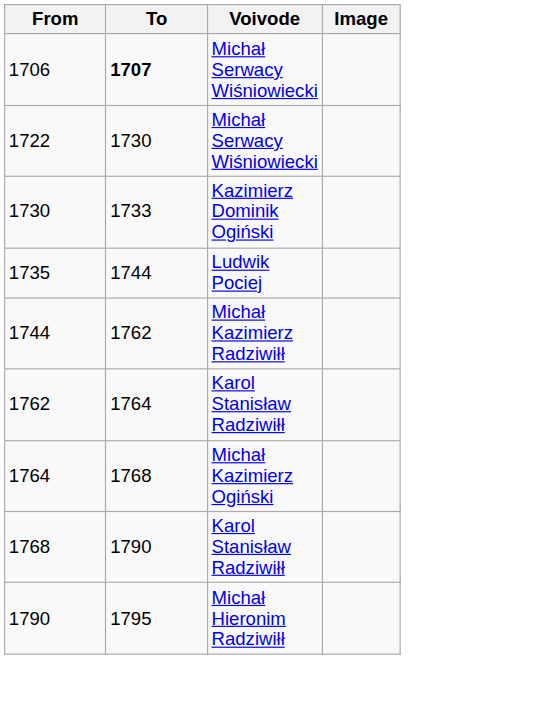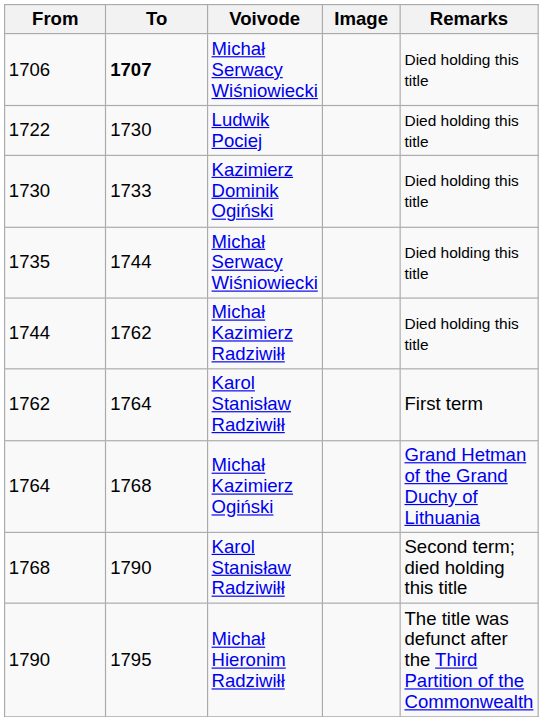 <table class="wikitable">
 <tr align="left">
 <th width="80pt">From</th>
 <th width="80pt">To</th>
 <th width="60pt">Voivode</th>
 <th width="60pt">Image</th>
+<th width="60pt">Remarks</th>
 </tr>
 <tr ---->
 <td>1706</td>
 <td><strong>1707</strong></td>
 <td><a href='#'>Michał Serwacy Wiśniowiecki</a></td>
 <td></td>
+<td><small>Died holding this title</small></td>
 </tr>
 <tr ---->
 <td>1722</td>
 <td>1730</td>
-<td><a href='#'>Michał Serwacy Wiśniowiecki</a></td>
+<td><a href='#'>Ludwik Pociej</a></td>
 <td></td>
+<td><small>Died holding this title</small></td>
 </tr>
 <tr ---->
 <td>1730</td>
 <td>1733</td>
 <td><a href='#'>Kazimierz Dominik Ogiński</a></td>
 <td></td>
+<td><small>Died holding this title</small></td>
 </tr>
 <tr ---->
 <td>1735</td>
 <td>1744</td>
-<td><a href='#'>Ludwik Pociej</a></td>
+<td><a href='#'>Michał Serwacy Wiśniowiecki</a></td>
 <td></td>
+<td><small>Died holding this title</small></td>
 </tr>
 <tr ---->
 <td>1744</td>
 <td>1762</td>
 <td><a href='#'>Michał Kazimierz Radziwiłł</a></td>
 <td></td>
+<td><small>Died holding this title</small></td>
 </tr>
 <tr ---->
 <td>1762</td>
 <td>1764</td>
 <td><a href='#'>Karol Stanisław Radziwiłł</a></td>
 <td></td>
+<td>First term</td>
 </tr>
 <tr ---->
 <td>1764</td>
 <td>1768</td>
 <td><a href='#'>Michał Kazimierz Ogiński</a></td>
 <td></td>
+<td><a href='#'>Grand Hetman of the Grand Duchy of Lithuania</a></td>
 </tr>
 <tr ---->
 <td>1768</td>
 <td>1790</td>
 <td><a href='#'>Karol Stanisław Radziwiłł</a></td>
 <td></td>
+<td>Second term; died holding this title</td>
 </tr>
 <tr ---->
 <td>1790</td>
 <td>1795</td>
 <td><a href='#'>Michał Hieronim Radziwiłł</a></td>
 <td></td>
+<td>The title was defunct after the <a href='#'>Third Partition of the Commonwealth</a></td>
 </tr>
 </table>
